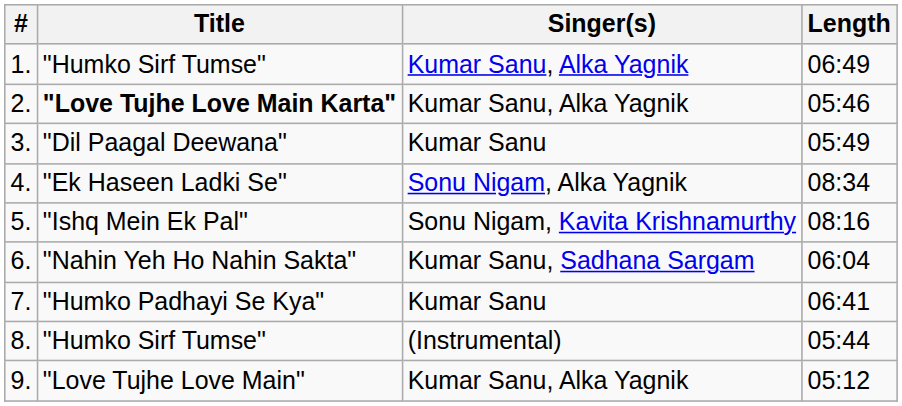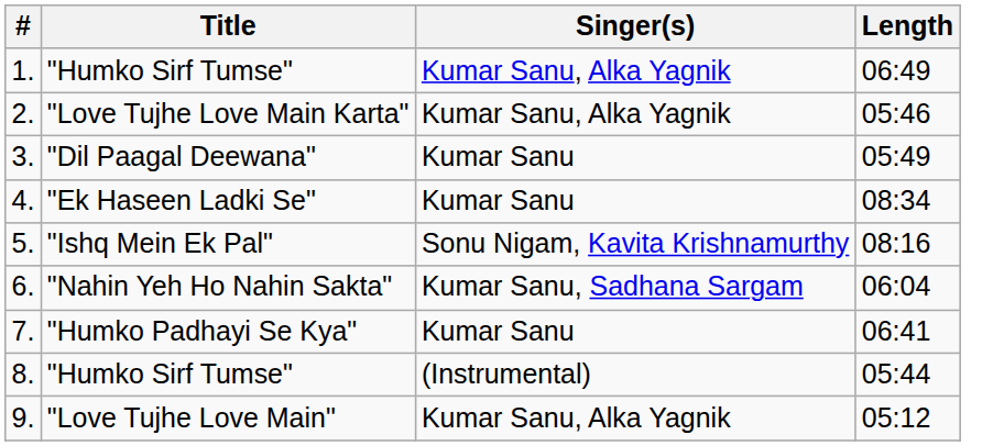 <table class="wikitable sortable">
 <tr>
 <th>#</th>
 <th>Title</th>
 <th>Singer(s)</th>
 <th>Length</th>
 </tr>
 <tr>
 <td>1.</td>
 <td>"Humko Sirf Tumse"</td>
 <td><a href='#'>Kumar Sanu</a>, <a href='#'>Alka Yagnik</a></td>
 <td>06:49</td>
 </tr>
 <tr>
 <td>2.</td>
-<td><strong>"Love Tujhe Love Main Karta"</strong></td>
+<td>"Love Tujhe Love Main Karta"</td>
 <td>Kumar Sanu, Alka Yagnik</td>
 <td>05:46</td>
 </tr>
 <tr>
 <td>3.</td>
 <td>"Dil Paagal Deewana"</td>
 <td>Kumar Sanu</td>
 <td>05:49</td>
 </tr>
 <tr>
 <td>4.</td>
 <td>"Ek Haseen Ladki Se"</td>
-<td><a href='#'>Sonu Nigam</a>, Alka Yagnik</td>
+<td>Kumar Sanu</td>
 <td>08:34</td>
 </tr>
 <tr>
 <td>5.</td>
 <td>"Ishq Mein Ek Pal"</td>
 <td>Sonu Nigam, <a href='#'>Kavita Krishnamurthy</a></td>
 <td>08:16</td>
 </tr>
 <tr>
 <td>6.</td>
 <td>"Nahin Yeh Ho Nahin Sakta"</td>
 <td>Kumar Sanu, <a href='#'>Sadhana Sargam</a></td>
 <td>06:04</td>
 </tr>
 <tr>
 <td>7.</td>
 <td>"Humko Padhayi Se Kya"</td>
 <td>Kumar Sanu</td>
 <td>06:41</td>
 </tr>
 <tr>
 <td>8.</td>
 <td>"Humko Sirf Tumse"</td>
 <td>(Instrumental)</td>
 <td>05:44</td>
 </tr>
 <tr>
 <td>9.</td>
 <td>"Love Tujhe Love Main"</td>
 <td>Kumar Sanu, Alka Yagnik</td>
 <td>05:12</td>
 </tr>
 </table>
